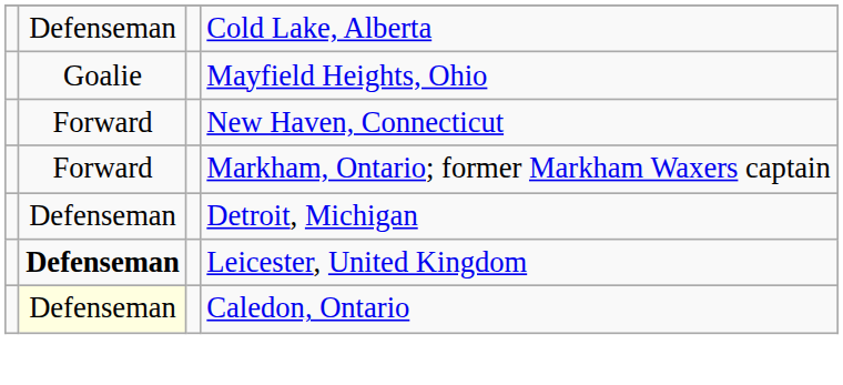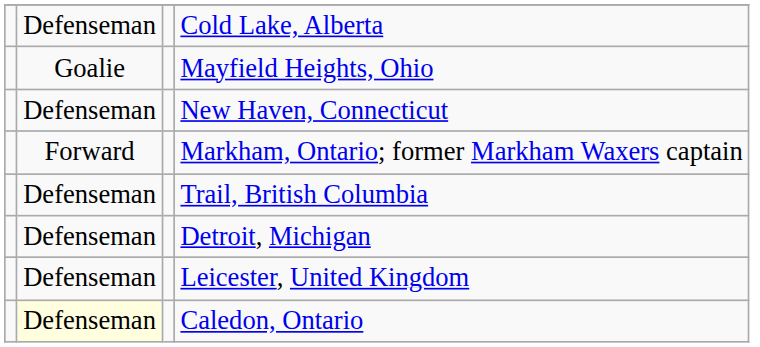 <table class="wikitable sortable" style="text-align:center;">
 <tr>
 </tr>
 <tr>
 <td></td>
 <td>Defenseman</td>
 <td></td>
 <td align=left><a href='#'>Cold Lake, Alberta</a></td>
 </tr>
 <tr>
 <td></td>
 <td>Goalie</td>
 <td></td>
 <td align=left><a href='#'>Mayfield Heights, Ohio</a></td>
 </tr>
 <tr>
 <td></td>
-<td>Forward</td>
+<td>Defenseman</td>
 <td></td>
 <td align=left><a href='#'>New Haven, Connecticut</a></td>
 </tr>
 <tr>
 <td></td>
 <td>Forward</td>
 <td></td>
 <td align=left><a href='#'>Markham, Ontario</a>; former <a href='#'>Markham Waxers</a> captain</td>
 </tr>
 <tr>
 <td></td>
 <td>Defenseman</td>
 <td></td>
+<td align=left><a href='#'>Trail, British Columbia</a></td>
+</tr>
+<tr>
+<td></td>
+<td>Defenseman</td>
+<td></td>
 <td align=left><a href='#'>Detroit</a>, <a href='#'>Michigan</a></td>
 </tr>
 <tr>
 <td></td>
-<td><strong>Defenseman</strong></td>
+<td>Defenseman</td>
 <td></td>
 <td align=left><a href='#'>Leicester</a>, <a href='#'>United Kingdom</a></td>
 </tr>
 <tr>
 <td></td>
 <td style="background: lightyellow;">Defenseman</td>
 <td></td>
 <td align=left><a href='#'>Caledon, Ontario</a></td>
 </tr>
 </table>
